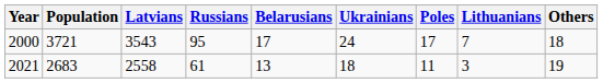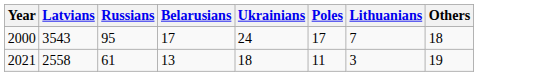 <table class="wikitable">
 <tr>
 <th>Year</th>
-<th>Population</th>
 <th><a href='#'>Latvians</a></th>
 <th><a href='#'>Russians</a></th>
 <th><a href='#'>Belarusians</a></th>
 <th><a href='#'>Ukrainians</a></th>
 <th><a href='#'>Poles</a></th>
 <th><a href='#'>Lithuanians</a></th>
 <th>Others</th>
 </tr>
 <tr>
 <td>2000</td>
-<td>3721</td>
 <td>3543</td>
 <td>95</td>
 <td>17</td>
 <td>24</td>
 <td>17</td>
 <td>7</td>
 <td>18</td>
 </tr>
 <tr>
 <td>2021</td>
-<td>2683</td>
 <td>2558</td>
 <td>61</td>
 <td>13</td>
 <td>18</td>
 <td>11</td>
 <td>3</td>
 <td>19</td>
 </tr>
 </table>
